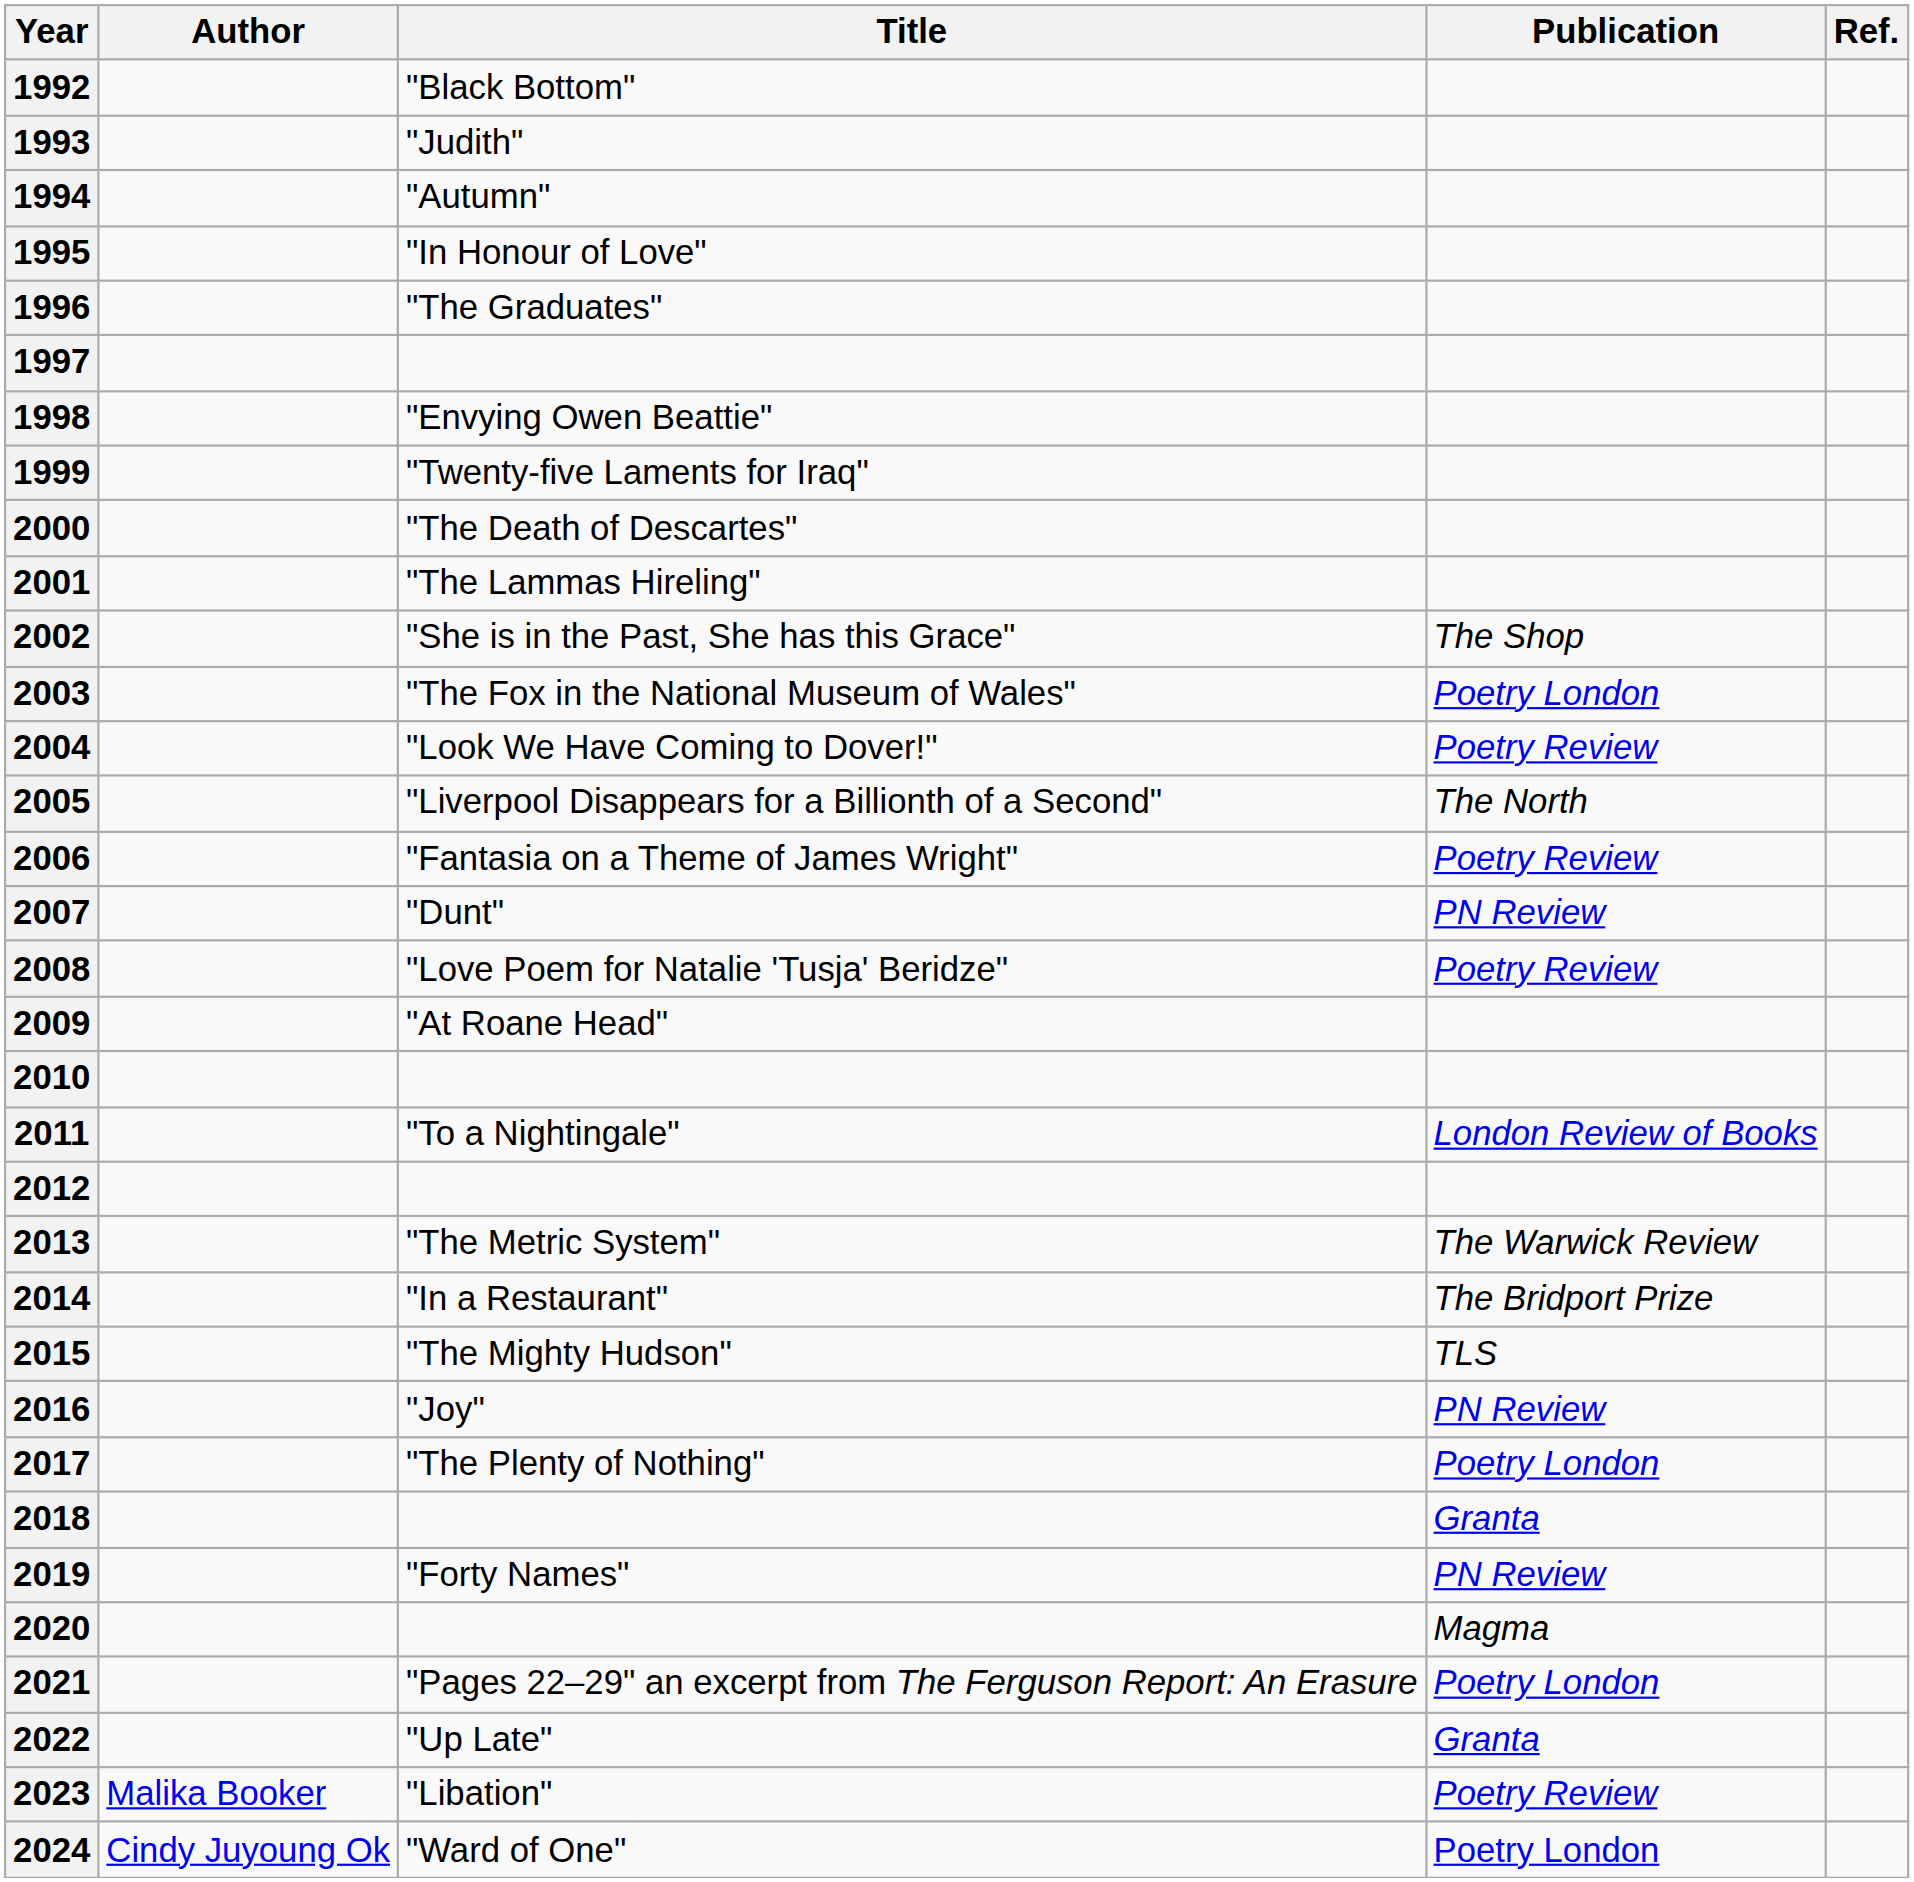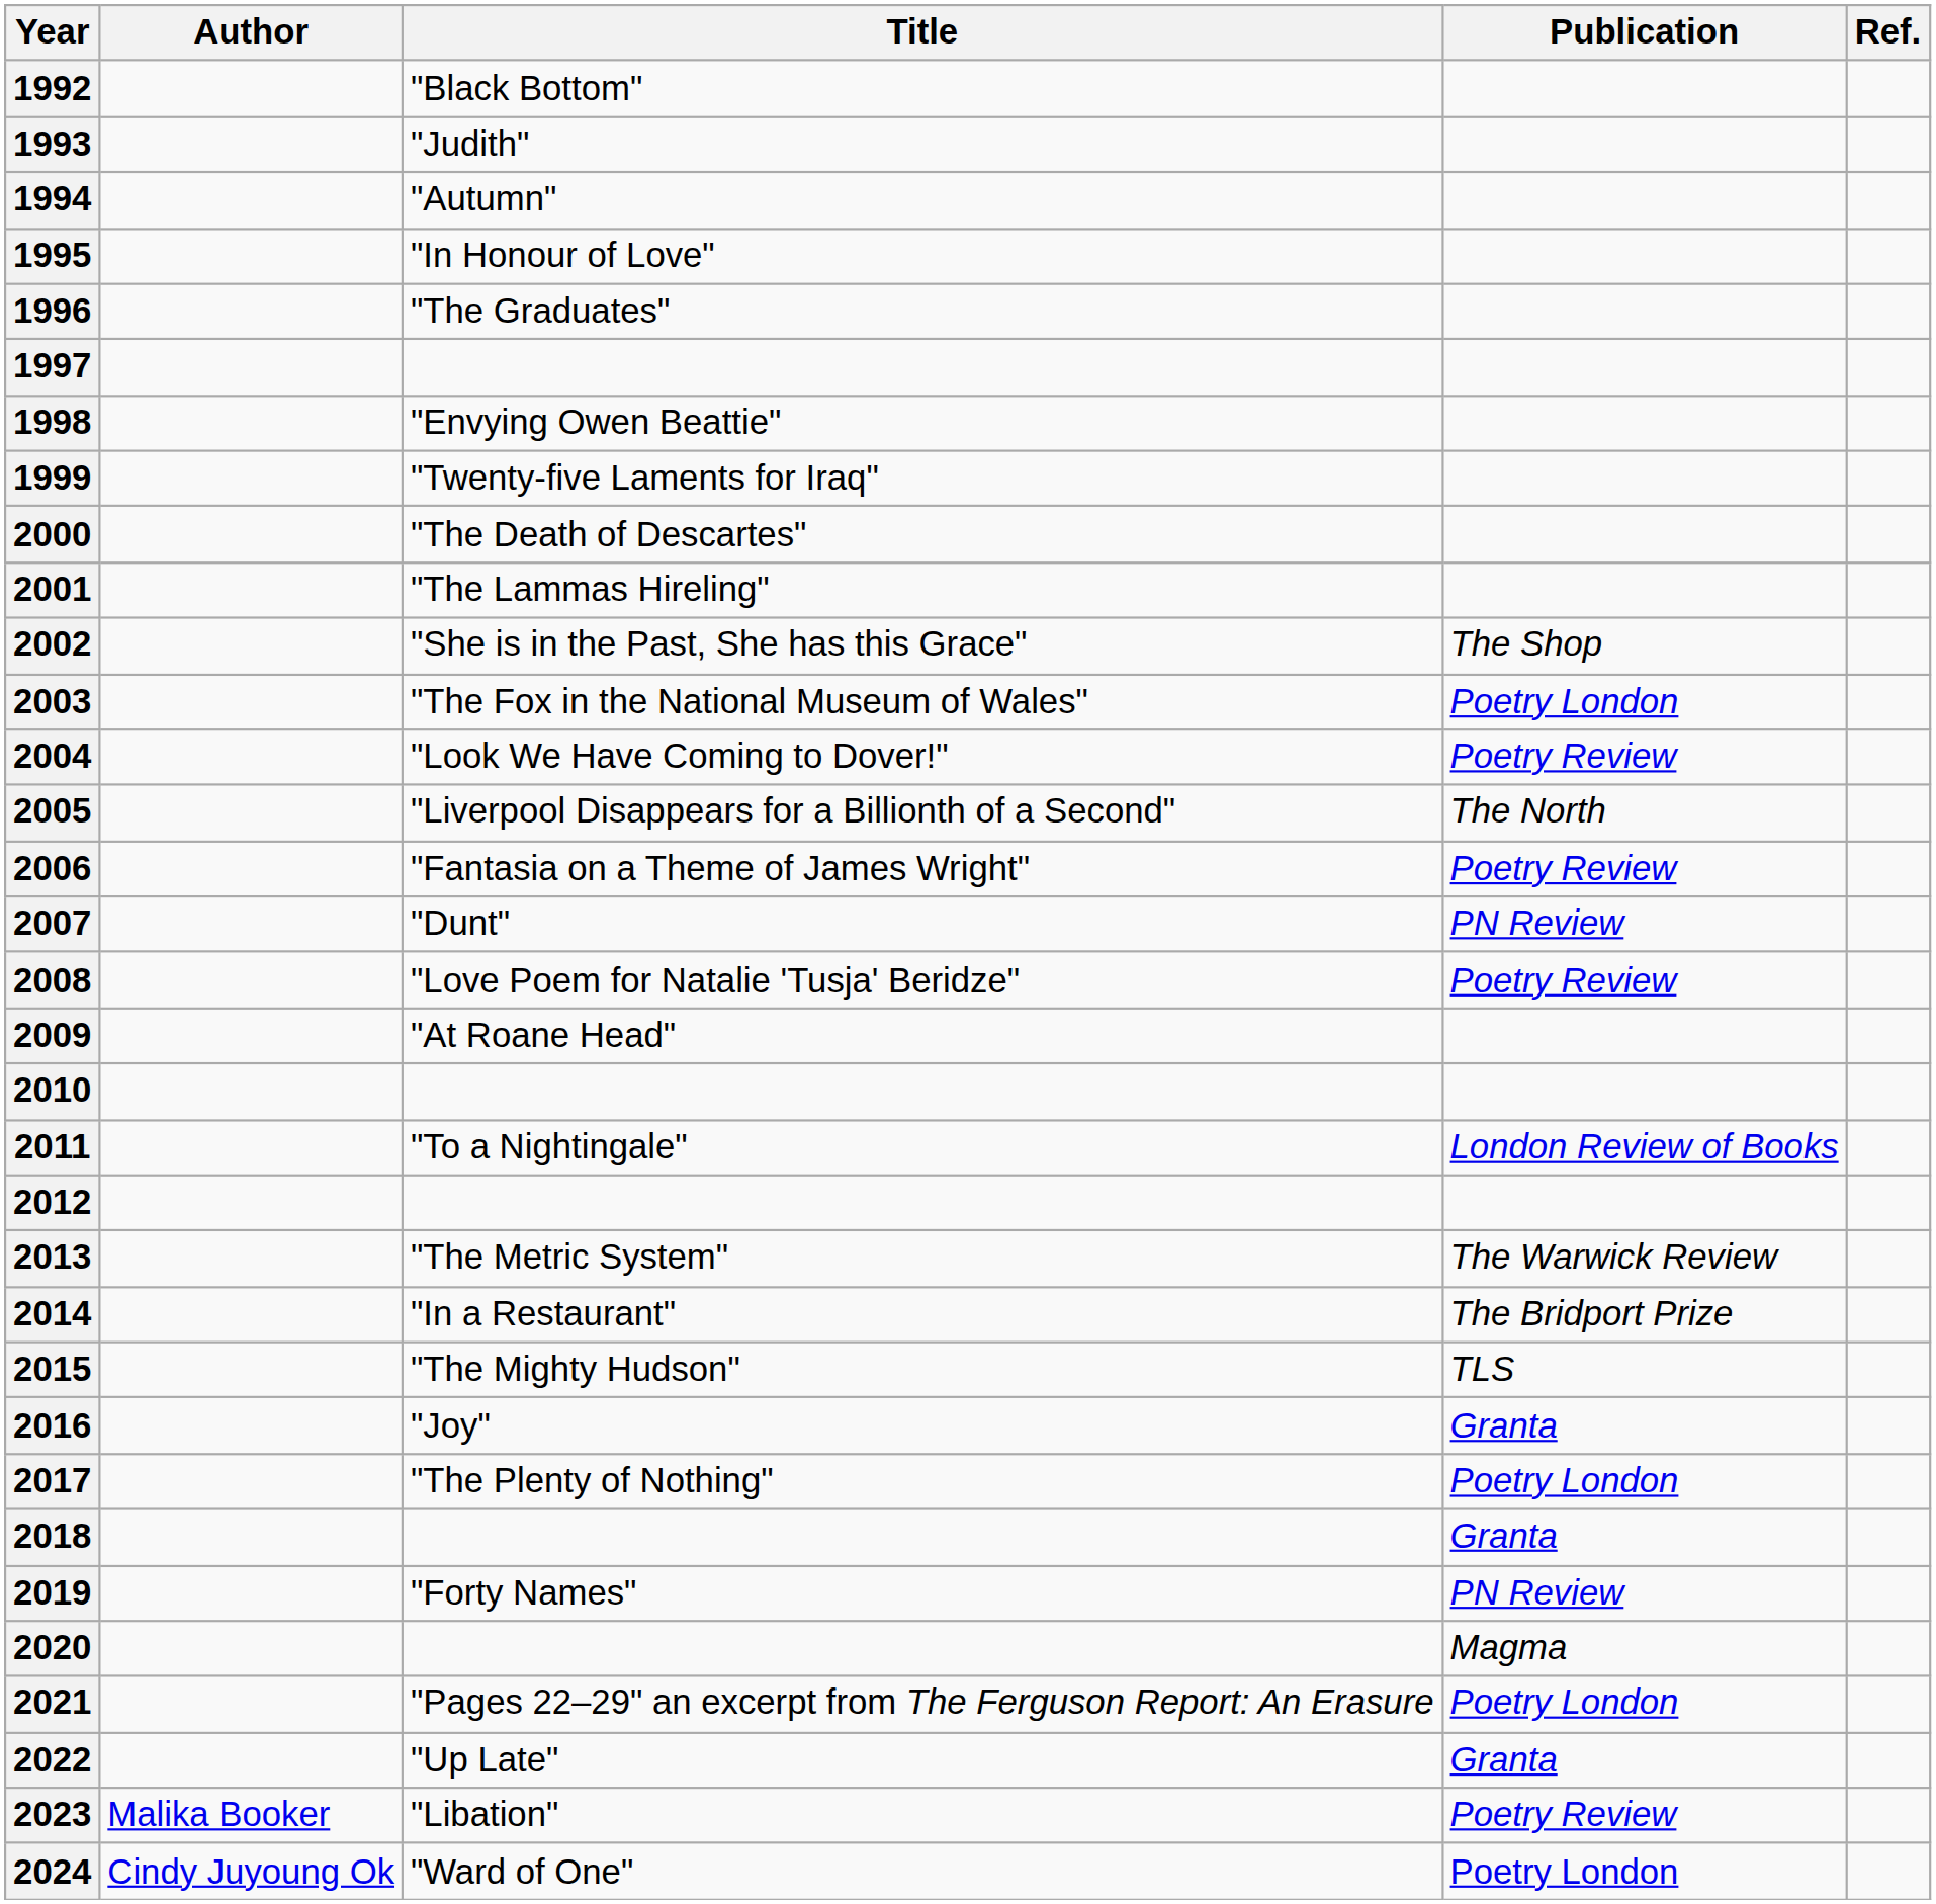 <table class="wikitable sortable mw-collapsible">
 <tr>
 <th>Year</th>
 <th>Author</th>
 <th>Title</th>
 <th>Publication</th>
 <th>Ref.</th>
 </tr>
 <tr>
 <th>1992</th>
 <td></td>
 <td>"Black Bottom"</td>
 <td></td>
 <td></td>
 </tr>
 <tr>
 <th>1993</th>
 <td></td>
 <td>"Judith"</td>
 <td></td>
 <td></td>
 </tr>
 <tr>
 <th>1994</th>
 <td></td>
 <td>"Autumn"</td>
 <td></td>
 <td></td>
 </tr>
 <tr>
 <th>1995</th>
 <td></td>
 <td>"In Honour of Love"</td>
 <td></td>
 <td></td>
 </tr>
 <tr>
 <th>1996</th>
 <td></td>
 <td>"The Graduates"</td>
 <td></td>
 <td></td>
 </tr>
 <tr>
 <th>1997</th>
 <td></td>
 <td></td>
 <td></td>
 <td></td>
 </tr>
 <tr>
 <th>1998</th>
 <td></td>
 <td>"Envying Owen Beattie"</td>
 <td></td>
 <td></td>
 </tr>
 <tr>
 <th>1999</th>
 <td></td>
 <td>"Twenty-five Laments for Iraq"</td>
 <td></td>
 <td></td>
 </tr>
 <tr>
 <th>2000</th>
 <td></td>
 <td>"The Death of Descartes"</td>
 <td></td>
 <td></td>
 </tr>
 <tr>
 <th>2001</th>
 <td></td>
 <td>"The Lammas Hireling"</td>
 <td></td>
 <td></td>
 </tr>
 <tr>
 <th>2002</th>
 <td></td>
 <td>"She is in the Past,  She has this Grace"</td>
 <td><em>The Shop</em></td>
 <td></td>
 </tr>
 <tr>
 <th>2003</th>
 <td></td>
 <td>"The Fox in the National Museum of Wales"</td>
 <td><em><a href='#'>Poetry London</a></em></td>
 <td></td>
 </tr>
 <tr>
 <th>2004</th>
 <td></td>
 <td>"Look We Have Coming to Dover!"</td>
 <td><em><a href='#'>Poetry Review</a></em></td>
 <td></td>
 </tr>
 <tr>
 <th>2005</th>
 <td></td>
 <td>"Liverpool Disappears for a Billionth of a Second"</td>
 <td><em>The North</em></td>
 <td></td>
 </tr>
 <tr>
 <th>2006</th>
 <td></td>
 <td>"Fantasia on a Theme of James Wright"</td>
 <td><em><a href='#'>Poetry Review</a></em></td>
 <td></td>
 </tr>
 <tr>
 <th>2007</th>
 <td></td>
 <td>"Dunt"</td>
 <td><em><a href='#'>PN Review</a></em></td>
 <td></td>
 </tr>
 <tr>
 <th>2008</th>
 <td></td>
 <td>"Love Poem for Natalie 'Tusja' Beridze"</td>
 <td><em><a href='#'>Poetry Review</a></em></td>
 <td></td>
 </tr>
 <tr>
 <th>2009</th>
 <td></td>
 <td>"At Roane Head"</td>
 <td></td>
 <td></td>
 </tr>
 <tr>
 <th>2010</th>
 <td></td>
 <td></td>
 <td></td>
 <td></td>
 </tr>
 <tr>
 <th>2011</th>
 <td></td>
 <td>"To a Nightingale"</td>
 <td><em><a href='#'>London Review of Books</a></em></td>
 <td></td>
 </tr>
 <tr>
 <th>2012</th>
 <td></td>
 <td></td>
 <td></td>
 <td></td>
 </tr>
 <tr>
 <th>2013</th>
 <td></td>
 <td>"The Metric System"</td>
 <td><em>The Warwick Review</em></td>
 <td></td>
 </tr>
 <tr>
 <th>2014</th>
 <td></td>
 <td>"In a Restaurant"</td>
 <td><em>The Bridport Prize</em></td>
 <td></td>
 </tr>
 <tr>
 <th>2015</th>
 <td></td>
 <td>"The Mighty Hudson"</td>
 <td><em>TLS</em></td>
 <td></td>
 </tr>
 <tr>
 <th>2016</th>
 <td></td>
 <td>"Joy"</td>
-<td><em><a href='#'>PN Review</a></em></td>
+<td><em><a href='#'>Granta</a></em></td>
 <td></td>
 </tr>
 <tr>
 <th>2017</th>
 <td></td>
 <td>"The Plenty of Nothing"</td>
 <td><em><a href='#'>Poetry London</a></em></td>
 <td></td>
 </tr>
 <tr>
 <th>2018</th>
 <td></td>
 <td></td>
 <td><em><a href='#'>Granta</a></em></td>
 <td></td>
 </tr>
 <tr>
 <th>2019</th>
 <td></td>
 <td>"Forty Names"</td>
 <td><em><a href='#'>PN Review</a></em></td>
 <td></td>
 </tr>
 <tr>
 <th>2020</th>
 <td></td>
 <td></td>
 <td><em>Magma</em></td>
 <td></td>
 </tr>
 <tr>
 <th>2021</th>
 <td></td>
 <td>"Pages 22–29" an excerpt from <em>The Ferguson Report: An Erasure</em></td>
 <td><em><a href='#'>Poetry London</a></em></td>
 <td></td>
 </tr>
 <tr>
 <th>2022</th>
 <td></td>
 <td>"Up Late"</td>
 <td><em><a href='#'>Granta</a></em></td>
 <td></td>
 </tr>
 <tr>
 <th>2023</th>
 <td><a href='#'>Malika Booker</a></td>
 <td>"Libation"</td>
 <td><em><a href='#'>Poetry Review</a></em></td>
 <td></td>
 </tr>
 <tr>
 <th>2024</th>
 <td><a href='#'>Cindy Juyoung Ok</a></td>
 <td>"Ward of One"</td>
 <td><a href='#'>Poetry London</a></td>
 <td></td>
 </tr>
 </table>
